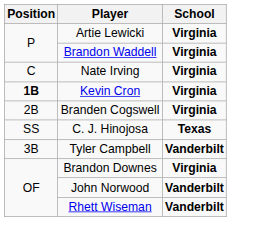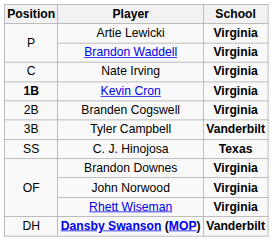 <table class="wikitable" style=text-align:center>
 <tr>
 <th>Position</th>
 <th>Player</th>
 <th>School</th>
 </tr>
 <tr>
 <td rowspan=2>P</td>
 <td>Artie Lewicki</td>
 <td style=><strong>Virginia</strong></td>
 </tr>
 <tr>
 <td><a href='#'>Brandon Waddell</a></td>
 <td style=><strong>Virginia</strong></td>
 </tr>
 <tr>
 <td>C</td>
 <td>Nate Irving</td>
 <td style=><strong>Virginia</strong></td>
 </tr>
 <tr>
 <td><strong>1B</strong></td>
 <td><a href='#'>Kevin Cron</a></td>
 <td style=><strong>Virginia</strong></td>
 </tr>
 <tr>
 <td>2B</td>
 <td>Branden Cogswell</td>
 <td style=><strong>Virginia</strong></td>
 </tr>
 <tr>
+<td>3B</td>
+<td>Tyler Campbell</td>
+<td style=><strong>Vanderbilt</strong></td>
+</tr>
+<tr>
 <td>SS</td>
 <td>C. J. Hinojosa</td>
 <td style=><strong>Texas</strong></td>
-</tr>
-<tr>
-<td>3B</td>
-<td>Tyler Campbell</td>
-<td style=><strong>Vanderbilt</strong></td>
 </tr>
 <tr>
 <td rowspan=3>OF</td>
 <td>Brandon Downes</td>
 <td style=><strong>Virginia</strong></td>
 </tr>
 <tr>
 <td>John Norwood</td>
-<td style=><strong>Vanderbilt</strong></td>
+<td style=><strong>Virginia</strong></td>
 </tr>
 <tr>
 <td><a href='#'>Rhett Wiseman</a></td>
+<td style=><strong>Virginia</strong></td>
+</tr>
+<tr>
+<td>DH</td>
+<td><strong><a href='#'>Dansby Swanson</a> (<a href='#'>MOP</a>)</strong></td>
 <td style=><strong>Vanderbilt</strong></td>
 </tr>
 </table>
